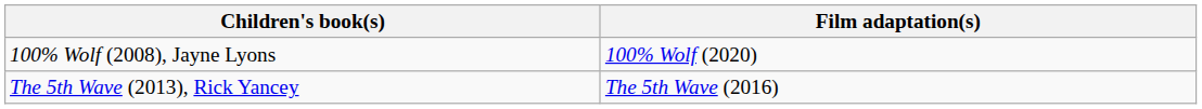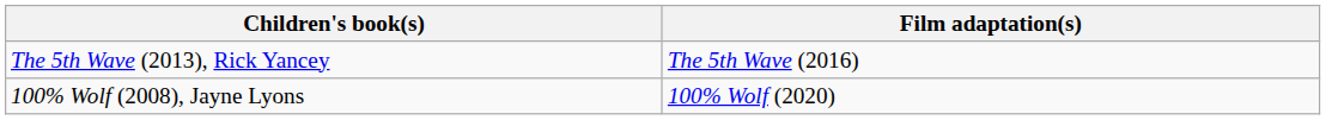 <table class="wikitable">
 <tr>
 <th width="450">Children's book(s)</th>
 <th width="450">Film adaptation(s)</th>
 </tr>
 <tr>
+<td><em><a href='#'>The 5th Wave</a></em> (2013), <a href='#'>Rick Yancey</a></td>
+<td><em><a href='#'>The 5th Wave</a></em> (2016)</td>
+</tr>
+<tr>
 <td><em>100% Wolf</em> (2008), Jayne Lyons</td>
 <td><em><a href='#'>100% Wolf</a></em> (2020)</td>
 </tr>
-<tr>
-<td><em><a href='#'>The 5th Wave</a></em> (2013), <a href='#'>Rick Yancey</a></td>
-<td><em><a href='#'>The 5th Wave</a></em> (2016)</td>
-</tr>
 </table>
